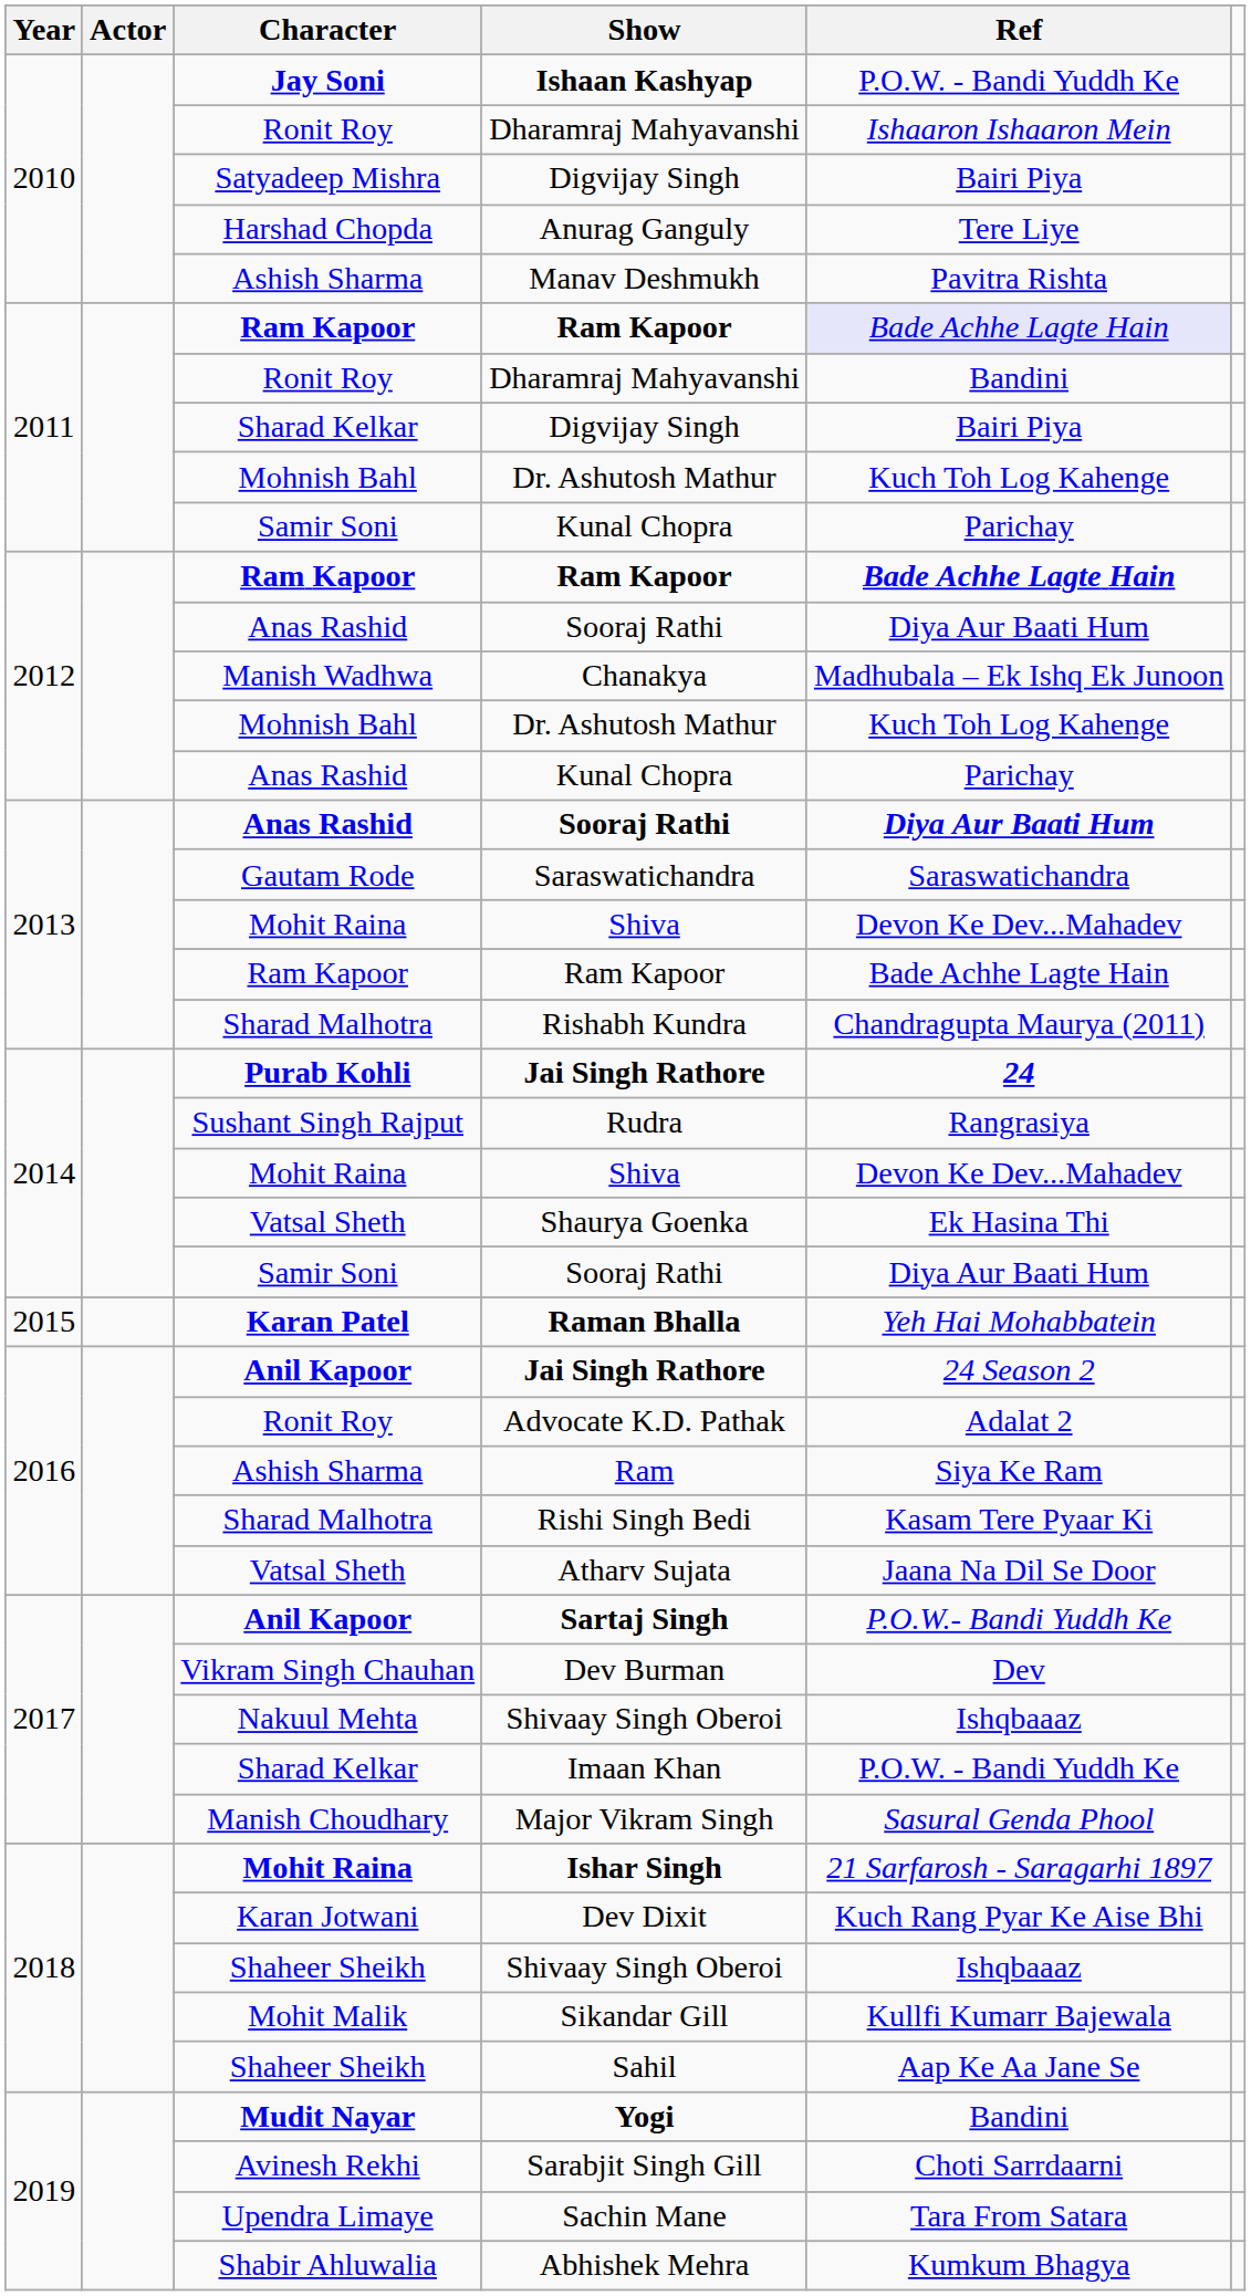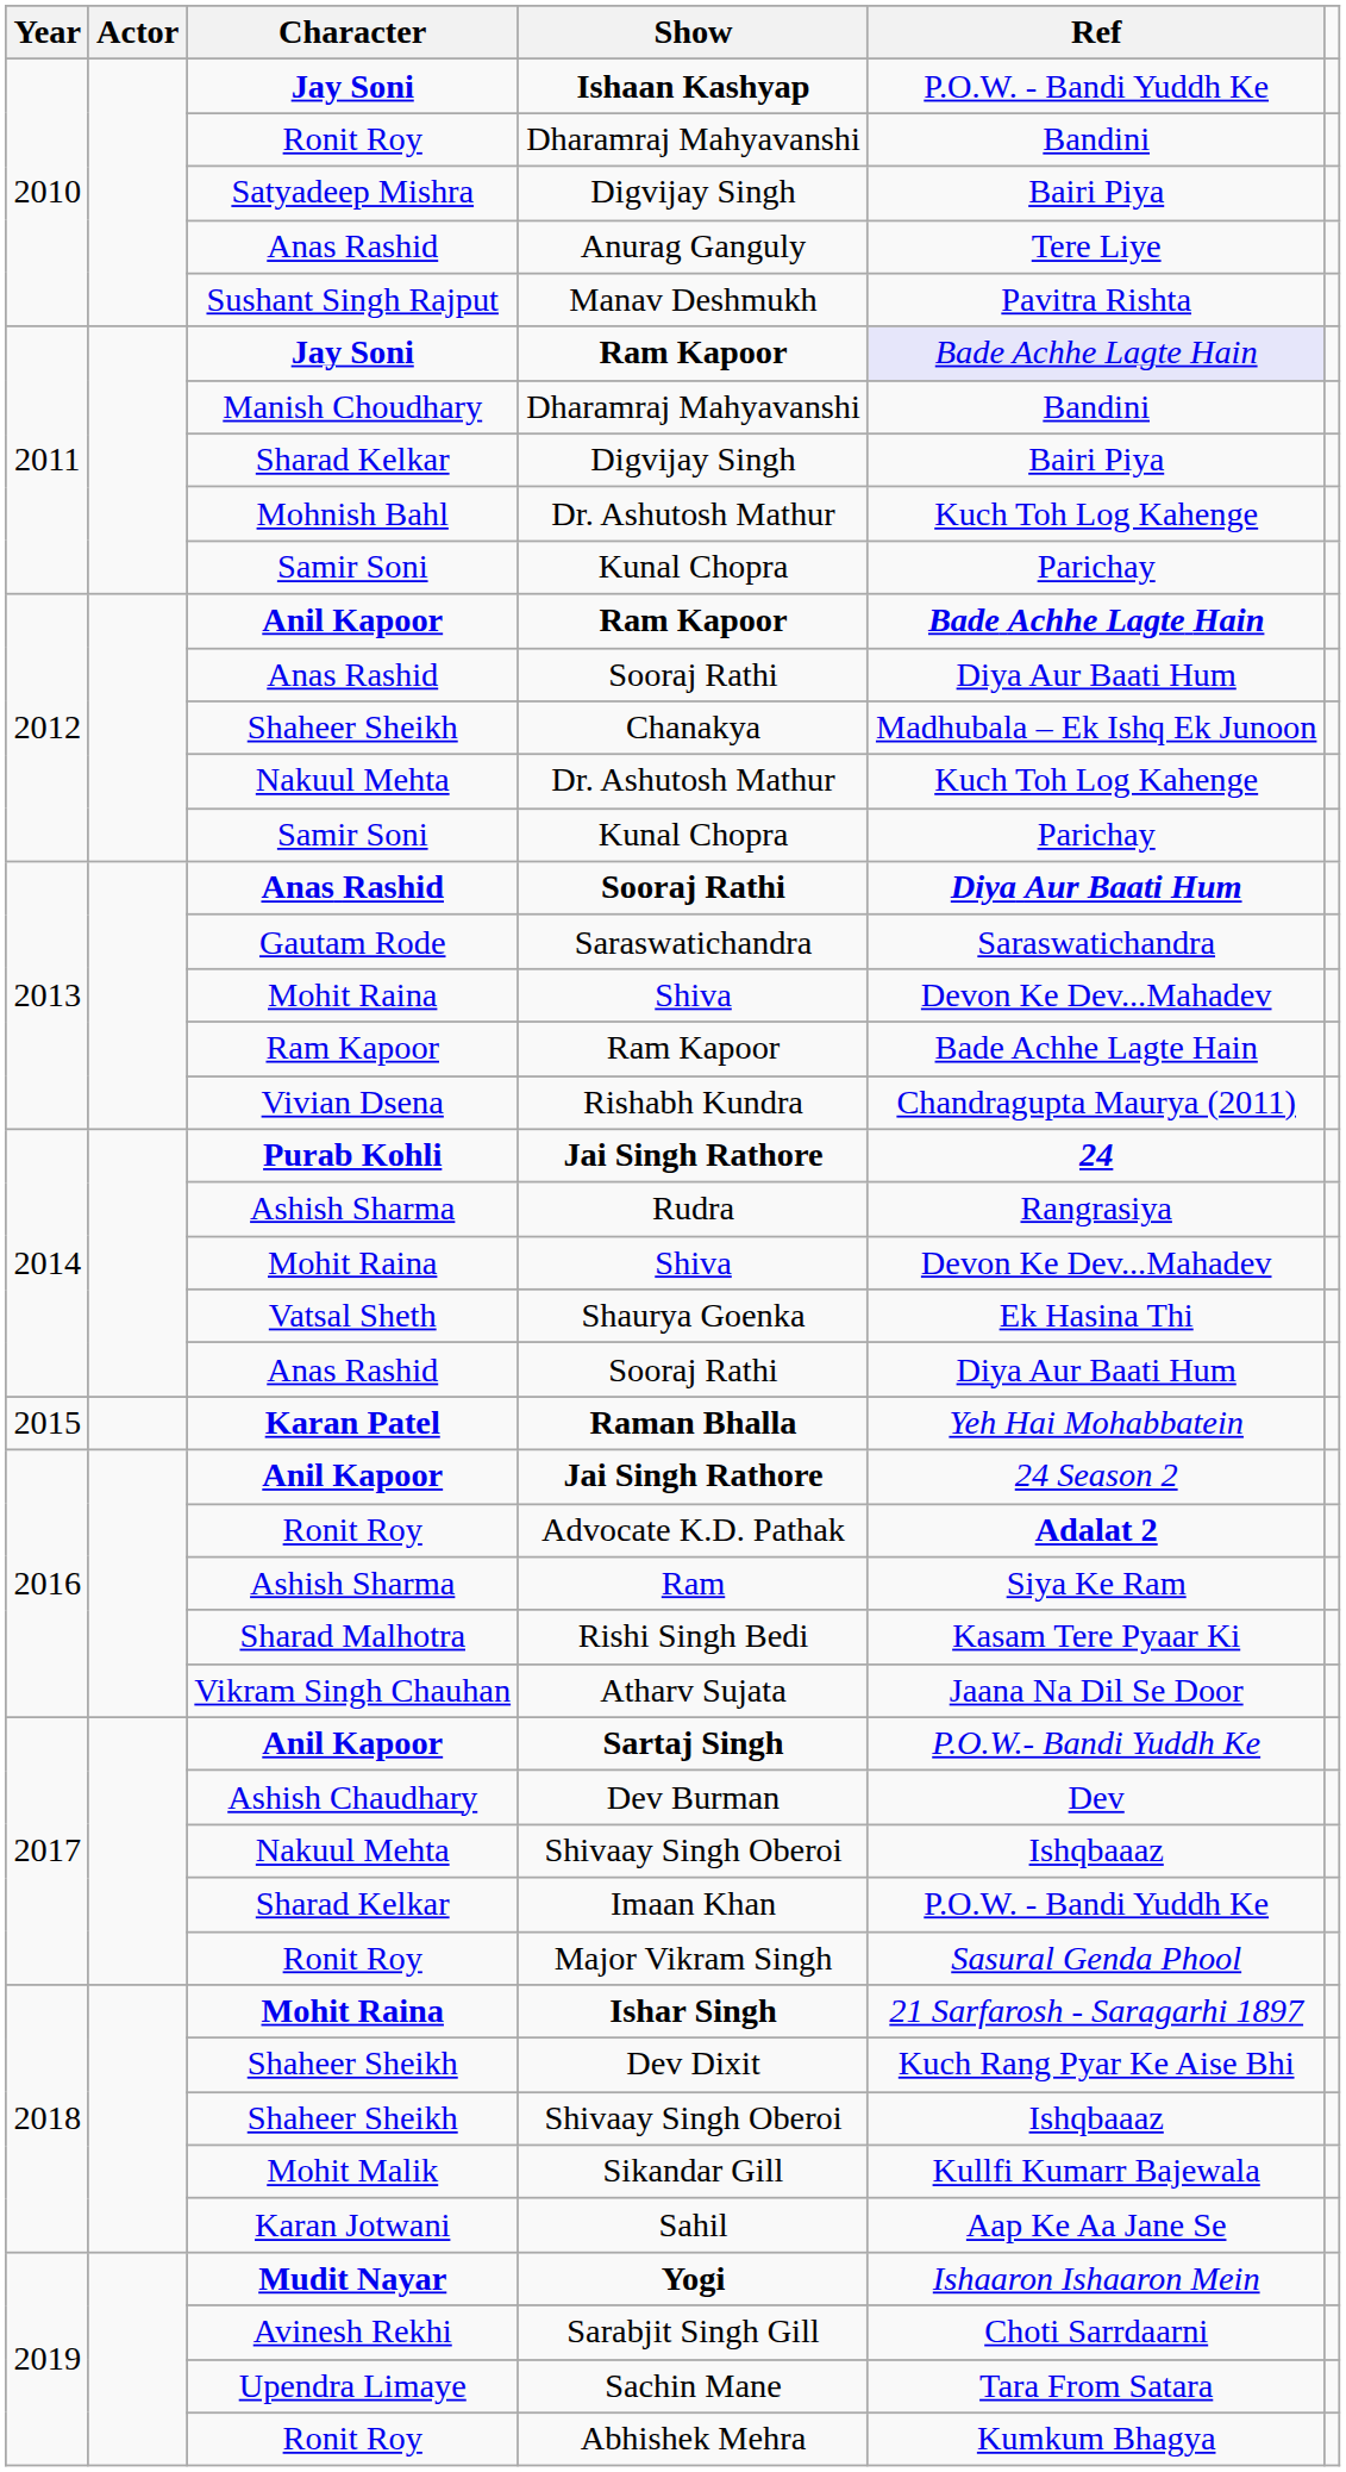 <table class="wikitable sortable" style="text-align:center;">
 <tr>
 <th>Year</th>
 <th>Actor</th>
 <th>Character</th>
 <th>Show</th>
 <th>Ref</th>
 </tr>
 <tr>
 <td rowspan="5">2010</td>
 <td rowspan=5 style="text-align:center"></td>
 <td><strong><a href='#'>Jay Soni</a></strong></td>
 <td><strong>Ishaan Kashyap</strong></td>
 <td><a href='#'>P.O.W. - Bandi Yuddh Ke</a></td>
 <td></td>
 </tr>
 <tr>
 <td><a href='#'>Ronit Roy</a></td>
 <td>Dharamraj Mahyavanshi</td>
-<td><em><a href='#'>Ishaaron Ishaaron Mein</a></em></td>
+<td><a href='#'>Bandini</a></td>
 <td></td>
 </tr>
 <tr>
 <td><a href='#'>Satyadeep Mishra</a></td>
 <td>Digvijay Singh</td>
 <td><a href='#'>Bairi Piya</a></td>
 <td></td>
 </tr>
 <tr>
-<td><a href='#'>Harshad Chopda</a></td>
+<td><a href='#'>Anas Rashid</a></td>
 <td>Anurag Ganguly</td>
 <td><a href='#'>Tere Liye</a></td>
 <td></td>
 </tr>
 <tr>
-<td><a href='#'>Ashish Sharma</a></td>
+<td><a href='#'>Sushant Singh Rajput</a></td>
 <td>Manav Deshmukh</td>
 <td><a href='#'>Pavitra Rishta</a></td>
 <td></td>
 </tr>
 <tr>
 <td rowspan="5">2011</td>
 <td rowspan=5 style="text-align:center"></td>
-<td><strong><a href='#'>Ram Kapoor</a></strong></td>
+<td><strong><a href='#'>Jay Soni</a></strong></td>
 <td><strong>Ram Kapoor</strong></td>
 <td style="background: lavender;"><em><a href='#'>Bade Achhe Lagte Hain</a></em></td>
 <td></td>
 </tr>
 <tr>
-<td><a href='#'>Ronit Roy</a></td>
+<td><a href='#'>Manish Choudhary</a></td>
 <td>Dharamraj Mahyavanshi</td>
 <td><a href='#'>Bandini</a></td>
 <td></td>
 </tr>
 <tr>
 <td><a href='#'>Sharad Kelkar</a></td>
 <td>Digvijay Singh</td>
 <td><a href='#'>Bairi Piya</a></td>
 <td></td>
 </tr>
 <tr>
 <td><a href='#'>Mohnish Bahl</a></td>
 <td>Dr. Ashutosh Mathur</td>
 <td><a href='#'>Kuch Toh Log Kahenge</a></td>
 <td></td>
 </tr>
 <tr>
 <td><a href='#'>Samir Soni</a></td>
 <td>Kunal Chopra</td>
 <td><a href='#'>Parichay</a></td>
 <td></td>
 </tr>
 <tr>
 <td rowspan="5">2012</td>
 <td rowspan=5 style="text-align:center"></td>
-<td><a href='#'><strong>Ram</strong> <strong>Kapoor</strong></a></td>
+<td><strong><a href='#'>Anil Kapoor</a></strong></td>
 <td><strong>Ram Kapoor</strong></td>
 <td><em><a href='#'><strong>Bade</strong> <strong>Achhe Lagte</strong> <strong>Hain</strong></a></em></td>
 <td></td>
 </tr>
 <tr>
 <td><a href='#'>Anas Rashid</a></td>
 <td>Sooraj Rathi</td>
 <td><a href='#'>Diya Aur Baati Hum</a></td>
 <td></td>
 </tr>
 <tr>
-<td><a href='#'>Manish Wadhwa</a></td>
+<td><a href='#'>Shaheer Sheikh</a></td>
 <td>Chanakya</td>
 <td><a href='#'>Madhubala – Ek Ishq Ek Junoon</a></td>
 <td></td>
 </tr>
 <tr>
-<td><a href='#'>Mohnish Bahl</a></td>
+<td><a href='#'>Nakuul Mehta</a></td>
 <td>Dr. Ashutosh Mathur</td>
 <td><a href='#'>Kuch Toh Log Kahenge</a></td>
 <td></td>
 </tr>
 <tr>
-<td><a href='#'>Anas Rashid</a></td>
+<td><a href='#'>Samir Soni</a></td>
 <td>Kunal Chopra</td>
 <td><a href='#'>Parichay</a></td>
 <td></td>
 </tr>
 <tr>
 <td rowspan="5">2013</td>
 <td rowspan=5 style="text-align:center"></td>
 <td><a href='#'><strong>Anas</strong> <strong>Rashid</strong></a></td>
 <td><strong>Sooraj Rathi</strong></td>
 <td><em><a href='#'><strong>Diya</strong> <strong>Aur Baati Hum</strong></a></em></td>
 <td></td>
 </tr>
 <tr>
 <td><a href='#'>Gautam Rode</a></td>
 <td>Saraswatichandra</td>
 <td><a href='#'>Saraswatichandra</a></td>
 <td></td>
 </tr>
 <tr>
 <td><a href='#'>Mohit Raina</a></td>
 <td><a href='#'>Shiva</a></td>
 <td><a href='#'>Devon Ke Dev...Mahadev</a></td>
 <td></td>
 </tr>
 <tr>
 <td><a href='#'>Ram Kapoor</a></td>
 <td>Ram Kapoor</td>
 <td><a href='#'>Bade Achhe Lagte Hain</a></td>
 <td></td>
 </tr>
 <tr>
-<td><a href='#'>Sharad Malhotra</a></td>
+<td><a href='#'>Vivian Dsena</a></td>
 <td>Rishabh Kundra</td>
 <td><a href='#'>Chandragupta Maurya (2011)</a></td>
 <td></td>
 </tr>
 <tr>
 <td rowspan="5">2014</td>
 <td rowspan=5 style="text-align:center"></td>
 <td><strong><a href='#'>Purab Kohli</a></strong></td>
 <td><strong>Jai Singh Rathore</strong></td>
 <td><em><a href='#'><strong>24</strong></a></em></td>
 <td></td>
 </tr>
 <tr>
-<td><a href='#'>Sushant Singh Rajput</a></td>
+<td><a href='#'>Ashish Sharma</a></td>
 <td>Rudra</td>
 <td><a href='#'>Rangrasiya</a></td>
 <td></td>
 </tr>
 <tr>
 <td><a href='#'>Mohit Raina</a></td>
 <td><a href='#'>Shiva</a></td>
 <td><a href='#'>Devon Ke Dev...Mahadev</a></td>
 <td></td>
 </tr>
 <tr>
 <td><a href='#'>Vatsal Sheth</a></td>
 <td>Shaurya Goenka</td>
 <td><a href='#'>Ek Hasina Thi</a></td>
 <td></td>
 </tr>
 <tr>
-<td><a href='#'>Samir Soni</a></td>
+<td><a href='#'>Anas Rashid</a></td>
 <td>Sooraj Rathi</td>
 <td><a href='#'>Diya Aur Baati Hum</a></td>
 <td></td>
 </tr>
 <tr>
 <td>2015</td>
 <td style="text-align:center"></td>
 <td><strong><a href='#'>Karan Patel</a></strong></td>
 <td><strong>Raman Bhalla</strong></td>
 <td><em><a href='#'>Yeh Hai Mohabbatein</a></em></td>
 <td></td>
 </tr>
 <tr>
 <td rowspan="5">2016</td>
 <td rowspan=5 style="text-align:center"></td>
 <td><strong><a href='#'>Anil Kapoor</a></strong></td>
 <td><strong>Jai Singh Rathore</strong></td>
 <td><em><a href='#'>24 Season 2</a></em></td>
 <td></td>
 </tr>
 <tr>
 <td><a href='#'>Ronit Roy</a></td>
 <td>Advocate K.D. Pathak</td>
-<td><a href='#'>Adalat 2</a></td>
+<td><strong><a href='#'>Adalat 2</a></strong></td>
 <td></td>
 </tr>
 <tr>
 <td><a href='#'>Ashish Sharma</a></td>
 <td><a href='#'>Ram</a></td>
 <td><a href='#'>Siya Ke Ram</a></td>
 <td></td>
 </tr>
 <tr>
 <td><a href='#'>Sharad Malhotra</a></td>
 <td>Rishi Singh Bedi</td>
 <td><a href='#'>Kasam Tere Pyaar Ki</a></td>
 <td></td>
 </tr>
 <tr>
-<td><a href='#'>Vatsal Sheth</a></td>
+<td><a href='#'>Vikram Singh Chauhan</a></td>
 <td>Atharv Sujata</td>
 <td><a href='#'>Jaana Na Dil Se Door</a></td>
 <td></td>
 </tr>
 <tr>
 <td rowspan="5">2017</td>
 <td rowspan=5 style="text-align:center"></td>
 <td><strong><a href='#'>Anil Kapoor</a></strong></td>
 <td><strong>Sartaj Singh</strong></td>
 <td><em><a href='#'>P.O.W.- Bandi Yuddh Ke</a></em></td>
 <td></td>
 </tr>
 <tr>
-<td><a href='#'>Vikram Singh Chauhan</a></td>
+<td><a href='#'>Ashish Chaudhary</a></td>
 <td>Dev Burman</td>
 <td><a href='#'>Dev</a></td>
 <td></td>
 </tr>
 <tr>
 <td><a href='#'>Nakuul Mehta</a></td>
 <td>Shivaay Singh Oberoi</td>
 <td><a href='#'>Ishqbaaaz</a></td>
 <td></td>
 </tr>
 <tr>
 <td><a href='#'>Sharad Kelkar</a></td>
 <td>Imaan Khan</td>
 <td><a href='#'>P.O.W. - Bandi Yuddh Ke</a></td>
 <td></td>
 </tr>
 <tr>
-<td><a href='#'>Manish Choudhary</a></td>
+<td><a href='#'>Ronit Roy</a></td>
 <td>Major Vikram Singh</td>
 <td><em><a href='#'>Sasural Genda Phool</a></em></td>
 <td></td>
 </tr>
 <tr>
 <td rowspan="5">2018</td>
 <td rowspan=5 style="text-align:center"></td>
 <td><strong><a href='#'>Mohit Raina</a></strong></td>
 <td><strong>Ishar Singh</strong></td>
 <td><em><a href='#'>21 Sarfarosh - Saragarhi 1897</a></em></td>
 <td></td>
 </tr>
 <tr>
-<td><a href='#'>Karan Jotwani</a></td>
+<td><a href='#'>Shaheer Sheikh</a></td>
 <td>Dev Dixit</td>
 <td><a href='#'>Kuch Rang Pyar Ke Aise Bhi</a></td>
 <td></td>
 </tr>
 <tr>
 <td><a href='#'>Shaheer Sheikh</a></td>
 <td>Shivaay Singh Oberoi</td>
 <td><a href='#'>Ishqbaaaz</a></td>
 <td></td>
 </tr>
 <tr>
 <td><a href='#'>Mohit Malik</a></td>
 <td>Sikandar Gill</td>
 <td><a href='#'>Kullfi Kumarr Bajewala</a></td>
 <td></td>
 </tr>
 <tr>
-<td><a href='#'>Shaheer Sheikh</a></td>
+<td><a href='#'>Karan Jotwani</a></td>
 <td>Sahil</td>
 <td><a href='#'>Aap Ke Aa Jane Se</a></td>
 <td></td>
 </tr>
 <tr>
 <td rowspan="4">2019</td>
 <td rowspan=4 style="text-align:center"></td>
 <td><strong><a href='#'>Mudit Nayar</a></strong></td>
 <td><strong>Yogi</strong></td>
-<td><a href='#'>Bandini</a></td>
+<td><em><a href='#'>Ishaaron Ishaaron Mein</a></em></td>
 <td></td>
 </tr>
 <tr>
 <td><a href='#'>Avinesh Rekhi</a></td>
 <td>Sarabjit Singh Gill</td>
 <td><a href='#'>Choti Sarrdaarni</a></td>
 <td></td>
 </tr>
 <tr>
 <td><a href='#'>Upendra Limaye</a></td>
 <td>Sachin Mane</td>
 <td><a href='#'>Tara From Satara</a></td>
 <td></td>
 </tr>
 <tr>
-<td><a href='#'>Shabir Ahluwalia</a></td>
+<td><a href='#'>Ronit Roy</a></td>
 <td>Abhishek Mehra</td>
 <td><a href='#'>Kumkum Bhagya</a></td>
 <td></td>
 </tr>
 </table>
